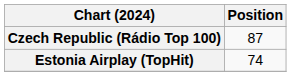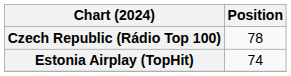 <table class="wikitable sortable plainrowheaders" style="text-align:center">
 <tr>
 <th scope="col">Chart (2024)</th>
 <th scope="col">Position</th>
 </tr>
 <tr>
 <th scope="row">Czech Republic (Rádio Top 100)</th>
-<td>87</td>
+<td>78</td>
 </tr>
 <tr>
 <th scope="row">Estonia Airplay (TopHit)</th>
 <td>74</td>
 </tr>
 <tr>
 </tr>
 </table>
